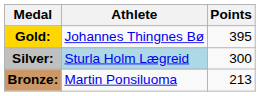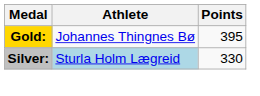 <table class="wikitable">
 <tr>
 <th>Medal</th>
 <th>Athlete</th>
 <th>Points</th>
 </tr>
 <tr>
 <td style="text-align:center;background-color:gold;"><strong>Gold:</strong></td>
 <td> <a href='#'>Johannes Thingnes Bø</a></td>
 <td align="right">395</td>
 </tr>
 <tr>
 <td style="text-align:center;background-color:silver;"><strong>Silver:</strong></td>
 <td style="background: lightblue;"> <a href='#'>Sturla Holm Lægreid</a></td>
-<td align="right">300</td>
-</tr>
-<tr>
-<td style="text-align:center;background-color:#CC9966;"><strong>Bronze:</strong></td>
-<td> <a href='#'>Martin Ponsiluoma</a></td>
-<td align="right">213</td>
+<td align="right">330</td>
 </tr>
 </table>
